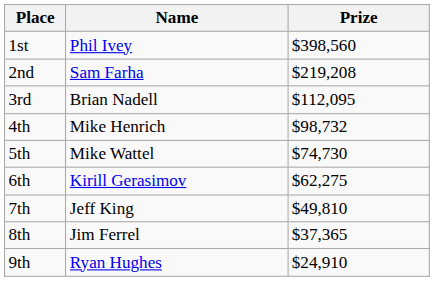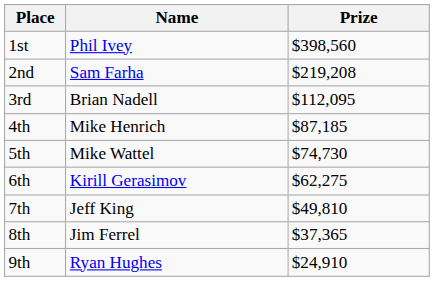 <table class="wikitable">
 <tr>
 <th width="50">Place</th>
 <th width="200">Name</th>
 <th width="125">Prize</th>
 </tr>
 <tr>
 <td>1st</td>
 <td><a href='#'>Phil Ivey</a></td>
 <td>$398,560</td>
 </tr>
 <tr>
 <td>2nd</td>
 <td><a href='#'>Sam Farha</a></td>
 <td>$219,208</td>
 </tr>
 <tr>
 <td>3rd</td>
 <td>Brian Nadell</td>
 <td>$112,095</td>
 </tr>
 <tr>
 <td>4th</td>
 <td>Mike Henrich</td>
-<td>$98,732</td>
+<td>$87,185</td>
 </tr>
 <tr>
 <td>5th</td>
 <td>Mike Wattel</td>
 <td>$74,730</td>
 </tr>
 <tr>
 <td>6th</td>
 <td><a href='#'>Kirill Gerasimov</a></td>
 <td>$62,275</td>
 </tr>
 <tr>
 <td>7th</td>
 <td>Jeff King</td>
 <td>$49,810</td>
 </tr>
 <tr>
 <td>8th</td>
 <td>Jim Ferrel</td>
 <td>$37,365</td>
 </tr>
 <tr>
 <td>9th</td>
 <td><a href='#'>Ryan Hughes</a></td>
 <td>$24,910</td>
 </tr>
 </table>
